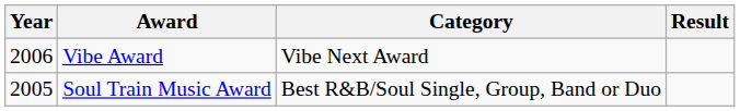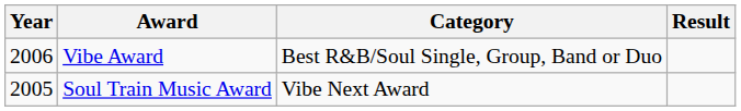 <table class="wikitable">
 <tr>
 <th>Year</th>
 <th>Award</th>
 <th>Category</th>
 <th>Result</th>
 </tr>
 <tr>
 <td>2006</td>
 <td><a href='#'>Vibe Award</a></td>
-<td>Vibe Next Award</td>
+<td>Best R&B/Soul Single, Group, Band or Duo</td>
 <td></td>
 </tr>
 <tr>
 <td>2005</td>
 <td><a href='#'>Soul Train Music Award</a></td>
-<td>Best R&B/Soul Single, Group, Band or Duo</td>
+<td>Vibe Next Award</td>
 <td></td>
 </tr>
 </table>
